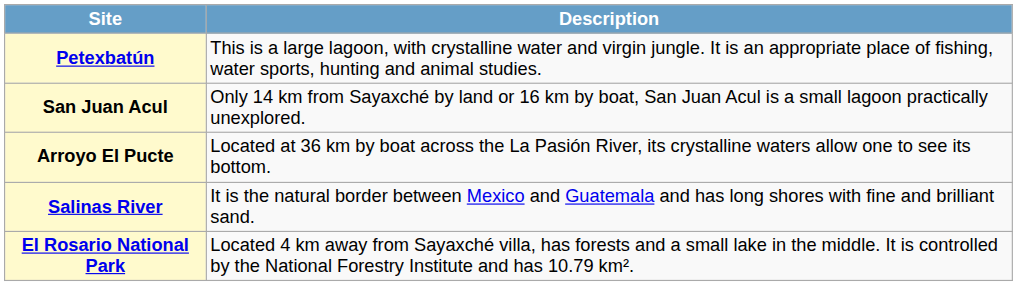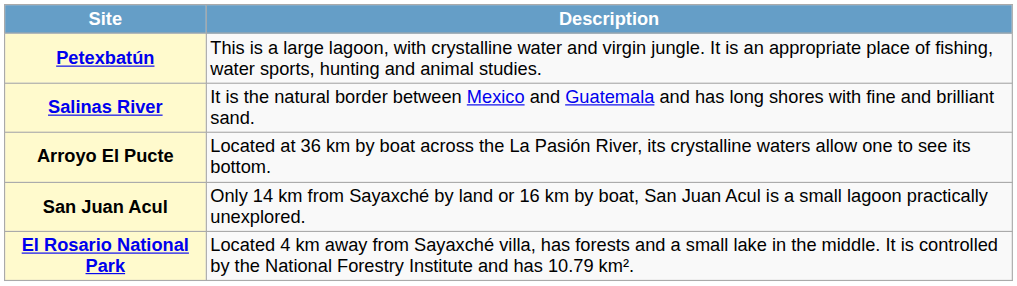 <table class="mw-collapsible wikitable" width=70%>
 <tr style="color:white;">
 <th style="background:#659ec7;" align=center width=20%><strong>Site</strong></th>
 <th style="background:#659ec7;" align=center><strong>Description</strong></th>
 </tr>
 <tr>
 <th style="background:lemonchiffon;"><a href='#'>Petexbatún</a></th>
 <td>This is a large lagoon, with crystalline water and virgin jungle.  It is an appropriate place of fishing, water sports, hunting and animal studies.</td>
 </tr>
 <tr>
-<th style="background:lemonchiffon;">San Juan Acul</th>
-<td>Only 14 km from Sayaxché by land or 16 km by boat, San Juan Acul is a small lagoon practically unexplored.</td>
+<th style="background:lemonchiffon;"><a href='#'>Salinas River</a></th>
+<td>It is the natural border between <a href='#'>Mexico</a> and <a href='#'>Guatemala</a> and has long shores with fine and brilliant sand.</td>
 </tr>
 <tr>
 <th style="background:lemonchiffon;">Arroyo El Pucte</th>
 <td>Located at 36 km by boat across the La Pasión River, its crystalline waters allow one to see its bottom.</td>
 </tr>
 <tr>
-<th style="background:lemonchiffon;"><a href='#'>Salinas River</a></th>
-<td>It is the natural border between <a href='#'>Mexico</a> and <a href='#'>Guatemala</a> and has long shores with fine and brilliant sand.</td>
+<th style="background:lemonchiffon;">San Juan Acul</th>
+<td>Only 14 km from Sayaxché by land or 16 km by boat, San Juan Acul is a small lagoon practically unexplored.</td>
 </tr>
 <tr>
 <th style="background:lemonchiffon;"><a href='#'>El Rosario National Park</a></th>
 <td>Located 4 km away from Sayaxché villa, has forests and a small lake in the middle. It is controlled by the National Forestry Institute and has 10.79 km².</td>
 </tr>
 </table>
